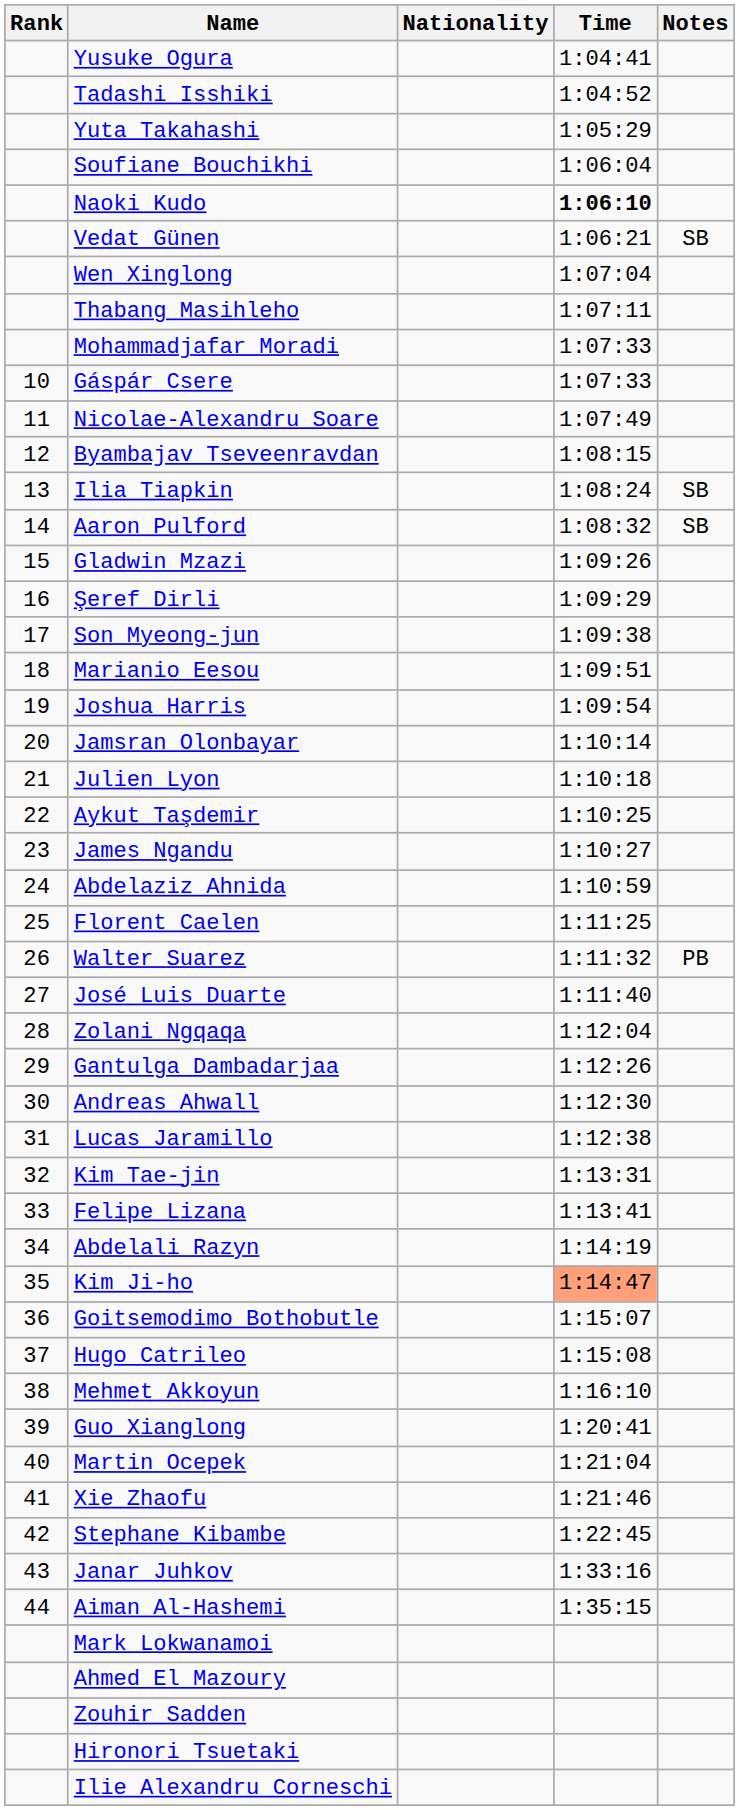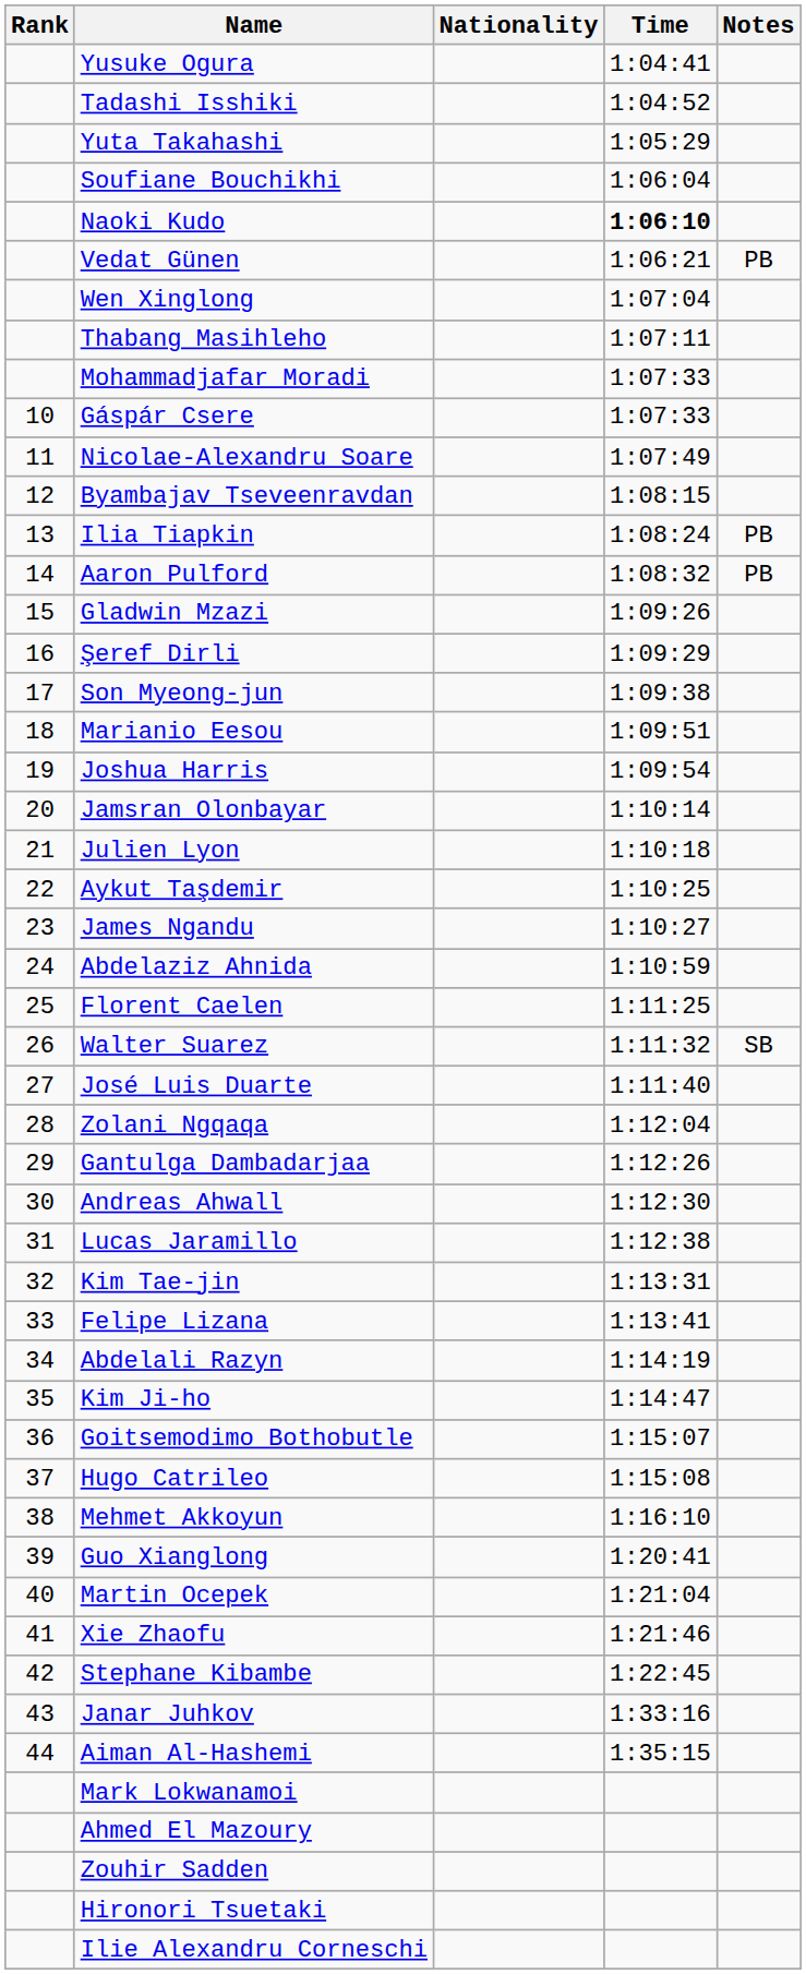 <table class="wikitable sortable" style="text-align:center">
 <tr>
 <th>Rank</th>
 <th>Name</th>
 <th>Nationality</th>
 <th>Time</th>
 <th>Notes</th>
 </tr>
 <tr>
 <td></td>
 <td align=left><a href='#'>Yusuke Ogura</a></td>
 <td align=left></td>
 <td>1:04:41</td>
 <td></td>
 </tr>
 <tr>
 <td></td>
 <td align=left><a href='#'>Tadashi Isshiki</a></td>
 <td align=left></td>
 <td>1:04:52</td>
 <td></td>
 </tr>
 <tr>
 <td></td>
 <td align=left><a href='#'>Yuta Takahashi</a></td>
 <td align=left></td>
 <td>1:05:29</td>
 <td></td>
 </tr>
 <tr>
 <td></td>
 <td align=left><a href='#'>Soufiane Bouchikhi</a></td>
 <td align=left></td>
 <td>1:06:04</td>
 <td></td>
 </tr>
 <tr>
 <td></td>
 <td align=left><a href='#'>Naoki Kudo</a></td>
 <td align=left></td>
 <td><strong>1:06:10</strong></td>
 <td></td>
 </tr>
 <tr>
 <td></td>
 <td align=left><a href='#'>Vedat Günen</a></td>
 <td align=left></td>
 <td>1:06:21</td>
-<td>SB</td>
+<td>PB</td>
 </tr>
 <tr>
 <td></td>
 <td align=left><a href='#'>Wen Xinglong</a></td>
 <td align=left></td>
 <td>1:07:04</td>
 <td></td>
 </tr>
 <tr>
 <td></td>
 <td align=left><a href='#'>Thabang Masihleho</a></td>
 <td align=left></td>
 <td>1:07:11</td>
 <td></td>
 </tr>
 <tr>
 <td></td>
 <td align=left><a href='#'>Mohammadjafar Moradi</a></td>
 <td align=left></td>
 <td>1:07:33</td>
 <td></td>
 </tr>
 <tr>
 <td>10</td>
 <td align=left><a href='#'>Gáspár Csere</a></td>
 <td align=left></td>
 <td>1:07:33</td>
 <td></td>
 </tr>
 <tr>
 <td>11</td>
 <td align=left><a href='#'>Nicolae-Alexandru Soare</a></td>
 <td align=left></td>
 <td>1:07:49</td>
 <td></td>
 </tr>
 <tr>
 <td>12</td>
 <td align=left><a href='#'>Byambajav Tseveenravdan</a></td>
 <td align=left></td>
 <td>1:08:15</td>
 <td></td>
 </tr>
 <tr>
 <td>13</td>
 <td align=left><a href='#'>Ilia Tiapkin</a></td>
 <td align=left></td>
 <td>1:08:24</td>
-<td>SB</td>
+<td>PB</td>
 </tr>
 <tr>
 <td>14</td>
 <td align=left><a href='#'>Aaron Pulford</a></td>
 <td align=left></td>
 <td>1:08:32</td>
-<td>SB</td>
+<td>PB</td>
 </tr>
 <tr>
 <td>15</td>
 <td align=left><a href='#'>Gladwin Mzazi</a></td>
 <td align=left></td>
 <td>1:09:26</td>
 <td></td>
 </tr>
 <tr>
 <td>16</td>
 <td align=left><a href='#'>Şeref Dirli</a></td>
 <td align=left></td>
 <td>1:09:29</td>
 <td></td>
 </tr>
 <tr>
 <td>17</td>
 <td align=left><a href='#'>Son Myeong-jun</a></td>
 <td align=left></td>
 <td>1:09:38</td>
 <td></td>
 </tr>
 <tr>
 <td>18</td>
 <td align=left><a href='#'>Marianio Eesou</a></td>
 <td align=left></td>
 <td>1:09:51</td>
 <td></td>
 </tr>
 <tr>
 <td>19</td>
 <td align=left><a href='#'>Joshua Harris</a></td>
 <td align=left></td>
 <td>1:09:54</td>
 <td></td>
 </tr>
 <tr>
 <td>20</td>
 <td align=left><a href='#'>Jamsran Olonbayar</a></td>
 <td align=left></td>
 <td>1:10:14</td>
 <td></td>
 </tr>
 <tr>
 <td>21</td>
 <td align=left><a href='#'>Julien Lyon</a></td>
 <td align=left></td>
 <td>1:10:18</td>
 <td></td>
 </tr>
 <tr>
 <td>22</td>
 <td align=left><a href='#'>Aykut Taşdemir</a></td>
 <td align=left></td>
 <td>1:10:25</td>
 <td></td>
 </tr>
 <tr>
 <td>23</td>
 <td align=left><a href='#'>James Ngandu</a></td>
 <td align=left></td>
 <td>1:10:27</td>
 <td></td>
 </tr>
 <tr>
 <td>24</td>
 <td align=left><a href='#'>Abdelaziz Ahnida</a></td>
 <td align=left></td>
 <td>1:10:59</td>
 <td></td>
 </tr>
 <tr>
 <td>25</td>
 <td align=left><a href='#'>Florent Caelen</a></td>
 <td align=left></td>
 <td>1:11:25</td>
 <td></td>
 </tr>
 <tr>
 <td>26</td>
 <td align=left><a href='#'>Walter Suarez</a></td>
 <td align=left></td>
 <td>1:11:32</td>
-<td>PB</td>
+<td>SB</td>
 </tr>
 <tr>
 <td>27</td>
 <td align=left><a href='#'>José Luis Duarte</a></td>
 <td align=left></td>
 <td>1:11:40</td>
 <td></td>
 </tr>
 <tr>
 <td>28</td>
 <td align=left><a href='#'>Zolani Ngqaqa</a></td>
 <td align=left></td>
 <td>1:12:04</td>
 <td></td>
 </tr>
 <tr>
 <td>29</td>
 <td align=left><a href='#'>Gantulga Dambadarjaa</a></td>
 <td align=left></td>
 <td>1:12:26</td>
 <td></td>
 </tr>
 <tr>
 <td>30</td>
 <td align=left><a href='#'>Andreas Ahwall</a></td>
 <td align=left></td>
 <td>1:12:30</td>
 <td></td>
 </tr>
 <tr>
 <td>31</td>
 <td align=left><a href='#'>Lucas Jaramillo</a></td>
 <td align=left></td>
 <td>1:12:38</td>
 <td></td>
 </tr>
 <tr>
 <td>32</td>
 <td align=left><a href='#'>Kim Tae-jin</a></td>
 <td align=left></td>
 <td>1:13:31</td>
 <td></td>
 </tr>
 <tr>
 <td>33</td>
 <td align=left><a href='#'>Felipe Lizana</a></td>
 <td align=left></td>
 <td>1:13:41</td>
 <td></td>
 </tr>
 <tr>
 <td>34</td>
 <td align=left><a href='#'>Abdelali Razyn</a></td>
 <td align=left></td>
 <td>1:14:19</td>
 <td></td>
 </tr>
 <tr>
 <td>35</td>
 <td align=left><a href='#'>Kim Ji-ho</a></td>
 <td align=left></td>
-<td style="background: lightsalmon;">1:14:47</td>
+<td>1:14:47</td>
 <td></td>
 </tr>
 <tr>
 <td>36</td>
 <td align=left><a href='#'>Goitsemodimo Bothobutle</a></td>
 <td align=left></td>
 <td>1:15:07</td>
 <td></td>
 </tr>
 <tr>
 <td>37</td>
 <td align=left><a href='#'>Hugo Catrileo</a></td>
 <td align=left></td>
 <td>1:15:08</td>
 <td></td>
 </tr>
 <tr>
 <td>38</td>
 <td align=left><a href='#'>Mehmet Akkoyun</a></td>
 <td align=left></td>
 <td>1:16:10</td>
 <td></td>
 </tr>
 <tr>
 <td>39</td>
 <td align=left><a href='#'>Guo Xianglong</a></td>
 <td align=left></td>
 <td>1:20:41</td>
 <td></td>
 </tr>
 <tr>
 <td>40</td>
 <td align=left><a href='#'>Martin Ocepek</a></td>
 <td align=left></td>
 <td>1:21:04</td>
 <td></td>
 </tr>
 <tr>
 <td>41</td>
 <td align=left><a href='#'>Xie Zhaofu</a></td>
 <td align=left></td>
 <td>1:21:46</td>
 <td></td>
 </tr>
 <tr>
 <td>42</td>
 <td align=left><a href='#'>Stephane Kibambe</a></td>
 <td align=left></td>
 <td>1:22:45</td>
 <td></td>
 </tr>
 <tr>
 <td>43</td>
 <td align=left><a href='#'>Janar Juhkov</a></td>
 <td align=left></td>
 <td>1:33:16</td>
 <td></td>
 </tr>
 <tr>
 <td>44</td>
 <td align=left><a href='#'>Aiman Al-Hashemi</a></td>
 <td align=left></td>
 <td>1:35:15</td>
 <td></td>
 </tr>
 <tr>
 <td></td>
 <td align=left><a href='#'>Mark Lokwanamoi</a></td>
 <td align=left></td>
 <td></td>
 <td></td>
 </tr>
 <tr>
 <td></td>
 <td align=left><a href='#'>Ahmed El Mazoury</a></td>
 <td align=left></td>
 <td></td>
 <td></td>
 </tr>
 <tr>
 <td></td>
 <td align=left><a href='#'>Zouhir Sadden</a></td>
 <td align=left></td>
 <td></td>
 <td></td>
 </tr>
 <tr>
 <td></td>
 <td align=left><a href='#'>Hironori Tsuetaki</a></td>
 <td align=left></td>
 <td></td>
 <td></td>
 </tr>
 <tr>
 <td></td>
 <td align=left><a href='#'>Ilie Alexandru Corneschi</a></td>
 <td align=left></td>
 <td></td>
 <td></td>
 </tr>
 </table>
